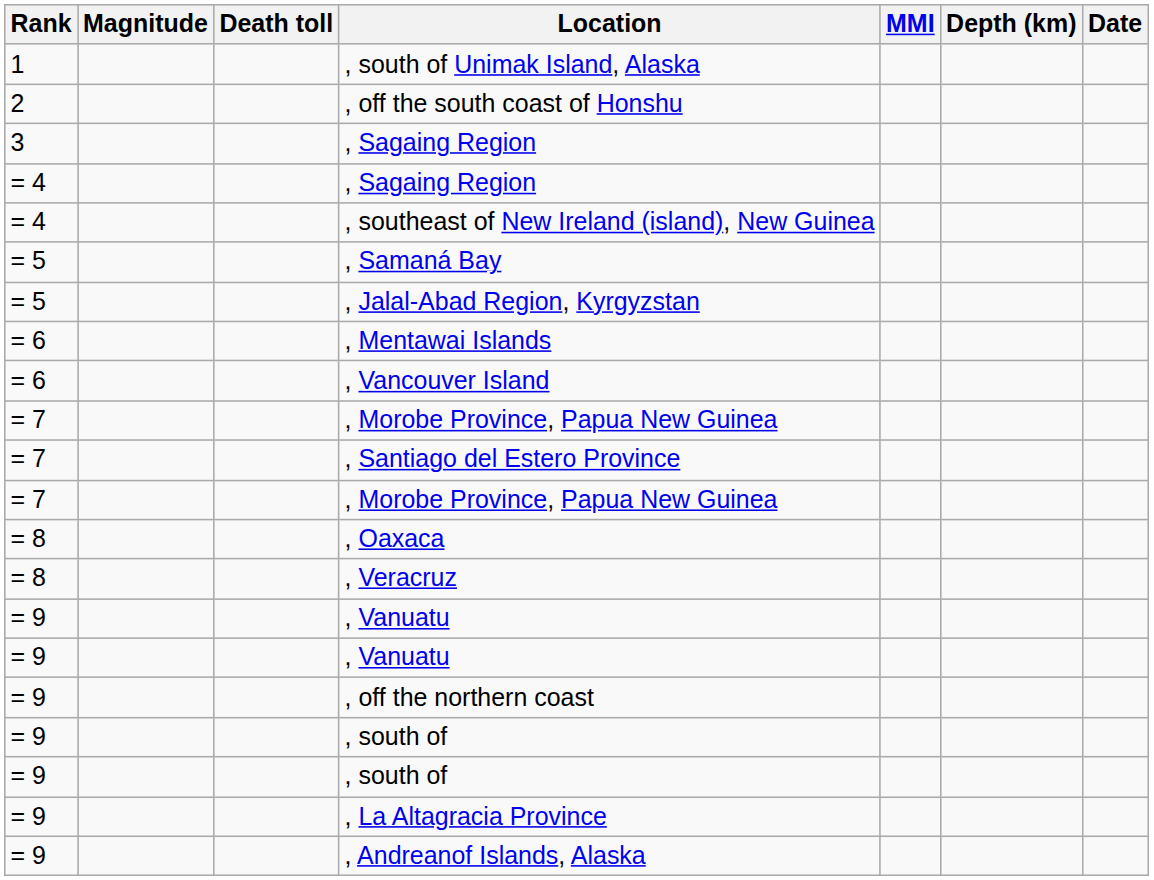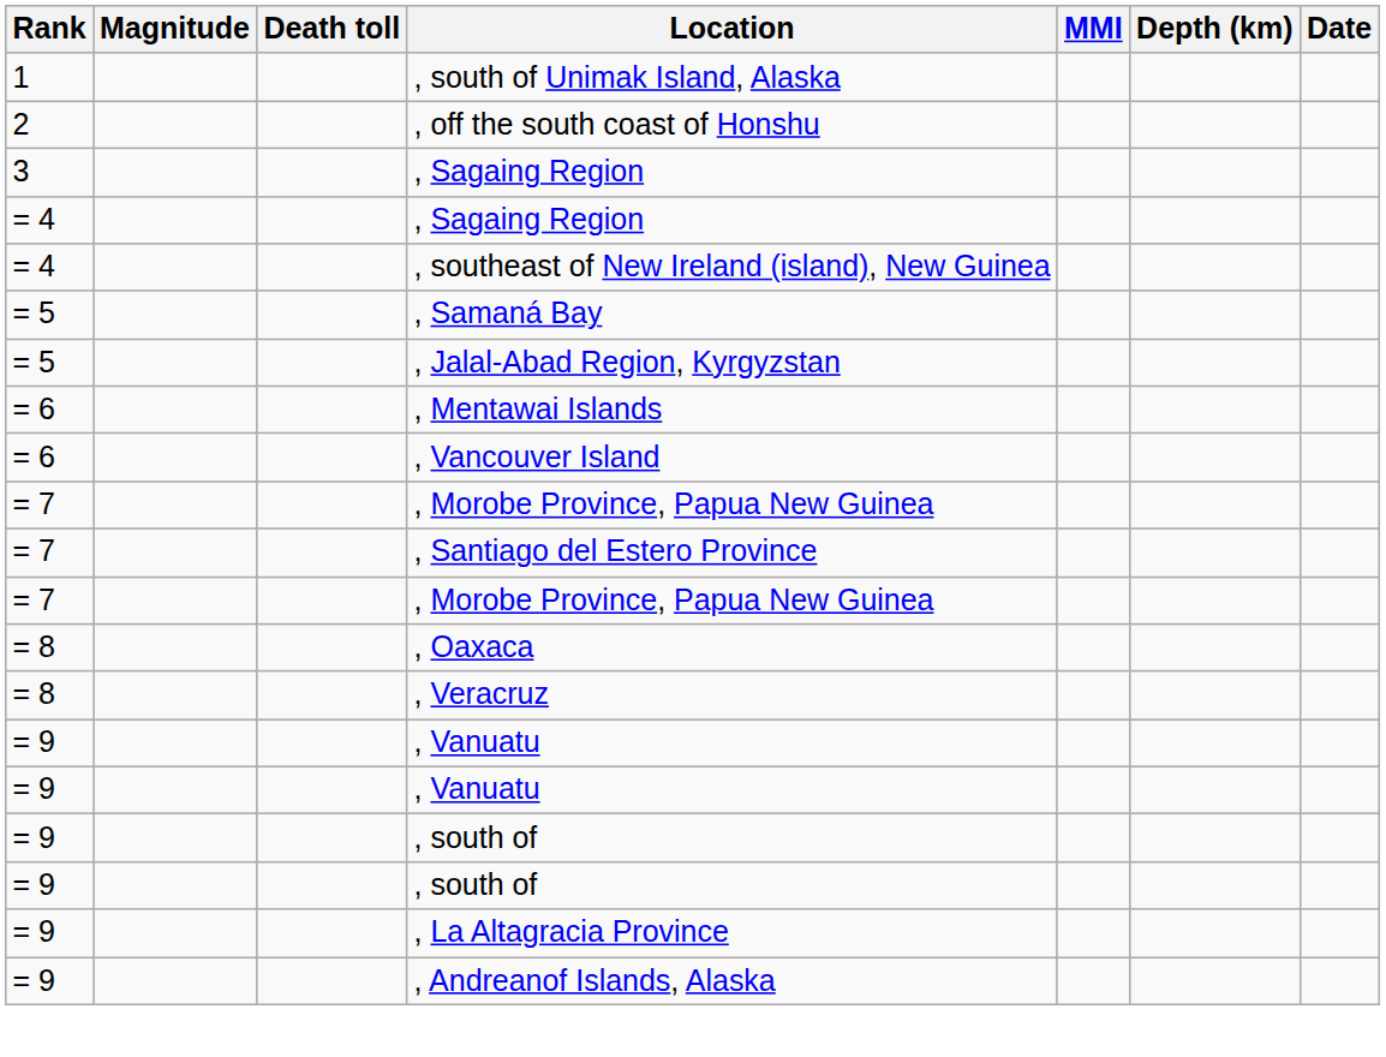 <table class="sortable wikitable" style="font-size:100%;">
 <tr>
 <th>Rank</th>
 <th>Magnitude</th>
 <th>Death toll</th>
 <th>Location</th>
 <th><a href='#'>MMI</a></th>
 <th>Depth (km)</th>
 <th>Date</th>
 </tr>
 <tr>
 <td>1</td>
 <td></td>
 <td></td>
 <td>, south of <a href='#'>Unimak Island</a>, <a href='#'>Alaska</a></td>
 <td></td>
 <td></td>
 <td></td>
 </tr>
 <tr>
 <td>2</td>
 <td></td>
 <td></td>
 <td>, off the south coast of <a href='#'>Honshu</a></td>
 <td></td>
 <td></td>
 <td></td>
 </tr>
 <tr>
 <td>3</td>
 <td></td>
 <td></td>
 <td>, <a href='#'>Sagaing Region</a></td>
 <td></td>
 <td></td>
 <td></td>
 </tr>
 <tr>
 <td>= 4</td>
 <td></td>
 <td></td>
 <td>, <a href='#'>Sagaing Region</a></td>
 <td></td>
 <td></td>
 <td></td>
 </tr>
 <tr>
 <td>= 4</td>
 <td></td>
 <td></td>
 <td>, southeast of <a href='#'>New Ireland (island)</a>, <a href='#'>New Guinea</a></td>
 <td></td>
 <td></td>
 <td></td>
 </tr>
 <tr>
 <td>= 5</td>
 <td></td>
 <td></td>
 <td>, <a href='#'>Samaná Bay</a></td>
 <td></td>
 <td></td>
 <td></td>
 </tr>
 <tr>
 <td>= 5</td>
 <td></td>
 <td></td>
 <td>, <a href='#'>Jalal-Abad Region</a>, <a href='#'>Kyrgyzstan</a></td>
 <td></td>
 <td></td>
 <td></td>
 </tr>
 <tr>
 <td>= 6</td>
 <td></td>
 <td></td>
 <td>, <a href='#'>Mentawai Islands</a></td>
 <td></td>
 <td></td>
 <td></td>
 </tr>
 <tr>
 <td>= 6</td>
 <td></td>
 <td></td>
 <td>, <a href='#'>Vancouver Island</a></td>
 <td></td>
 <td></td>
 <td></td>
 </tr>
 <tr>
 <td>= 7</td>
 <td></td>
 <td></td>
 <td>, <a href='#'>Morobe Province</a>, <a href='#'>Papua New Guinea</a></td>
 <td></td>
 <td></td>
 <td></td>
 </tr>
 <tr>
 <td>= 7</td>
 <td></td>
 <td></td>
 <td>, <a href='#'>Santiago del Estero Province</a></td>
 <td></td>
 <td></td>
 <td></td>
 </tr>
 <tr>
 <td>= 7</td>
 <td></td>
 <td></td>
 <td>, <a href='#'>Morobe Province</a>, <a href='#'>Papua New Guinea</a></td>
 <td></td>
 <td></td>
 <td></td>
 </tr>
 <tr>
 <td>= 8</td>
 <td></td>
 <td></td>
 <td>, <a href='#'>Oaxaca</a></td>
 <td></td>
 <td></td>
 <td></td>
 </tr>
 <tr>
 <td>= 8</td>
 <td></td>
 <td></td>
 <td>, <a href='#'>Veracruz</a></td>
 <td></td>
 <td></td>
 <td></td>
 </tr>
 <tr>
 <td>= 9</td>
 <td></td>
 <td></td>
 <td>, <a href='#'>Vanuatu</a></td>
 <td></td>
 <td></td>
 <td></td>
 </tr>
 <tr>
 <td>= 9</td>
 <td></td>
 <td></td>
 <td>, <a href='#'>Vanuatu</a></td>
 <td></td>
 <td></td>
 <td></td>
 </tr>
 <tr>
 <td>= 9</td>
 <td></td>
 <td></td>
-<td>, off the northern coast</td>
-<td></td>
-<td></td>
-<td></td>
-</tr>
-<tr>
-<td>= 9</td>
-<td></td>
-<td></td>
 <td>, south of</td>
 <td></td>
 <td></td>
 <td></td>
 </tr>
 <tr>
 <td>= 9</td>
 <td></td>
 <td></td>
 <td>, south of</td>
 <td></td>
 <td></td>
 <td></td>
 </tr>
 <tr>
 <td>= 9</td>
 <td></td>
 <td></td>
 <td>, <a href='#'>La Altagracia Province</a></td>
 <td></td>
 <td></td>
 <td></td>
 </tr>
 <tr>
 <td>= 9</td>
 <td></td>
 <td></td>
 <td>, <a href='#'>Andreanof Islands</a>, <a href='#'>Alaska</a></td>
 <td></td>
 <td></td>
 <td></td>
 </tr>
 </table>
